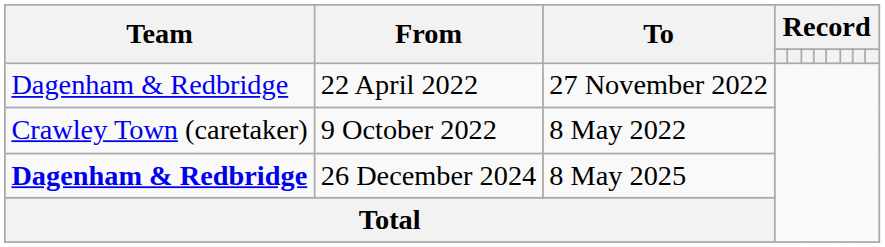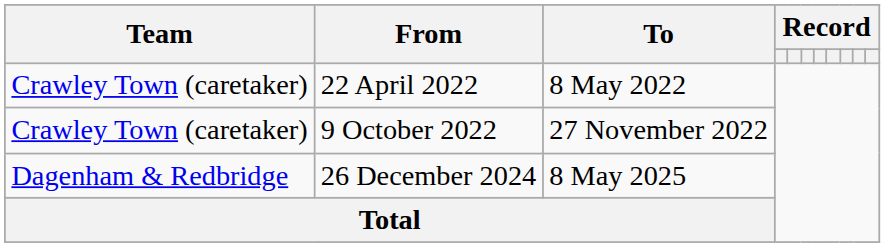 <table class=wikitable style=text-align:center>
 <tr>
 <th rowspan=2>Team</th>
 <th rowspan=2>From</th>
 <th rowspan=2>To</th>
 <th colspan=8>Record</th>
 </tr>
 <tr>
 <th></th>
 <th></th>
 <th></th>
 <th></th>
 <th></th>
 <th></th>
 <th></th>
 <th></th>
 </tr>
 <tr>
-<td align=left><a href='#'>Dagenham & Redbridge</a></td>
+<td align=left><a href='#'>Crawley Town</a> (caretaker)</td>
 <td align=left>22 April 2022</td>
-<td align=left>27 November 2022<br></td>
+<td align=left>8 May 2022<br></td>
 </tr>
 <tr>
 <td align=left><a href='#'>Crawley Town</a> (caretaker)</td>
 <td align=left>9 October 2022</td>
-<td align=left>8 May 2022<br></td>
+<td align=left>27 November 2022<br></td>
 </tr>
 <tr>
-<td align=left><strong><a href='#'>Dagenham & Redbridge</a></strong></td>
+<td align=left><a href='#'>Dagenham & Redbridge</a></td>
 <td align=left>26 December 2024</td>
 <td align=left>8 May 2025<br></td>
 </tr>
 <tr>
 <th colspan=3>Total<br></th>
 </tr>
 </table>
